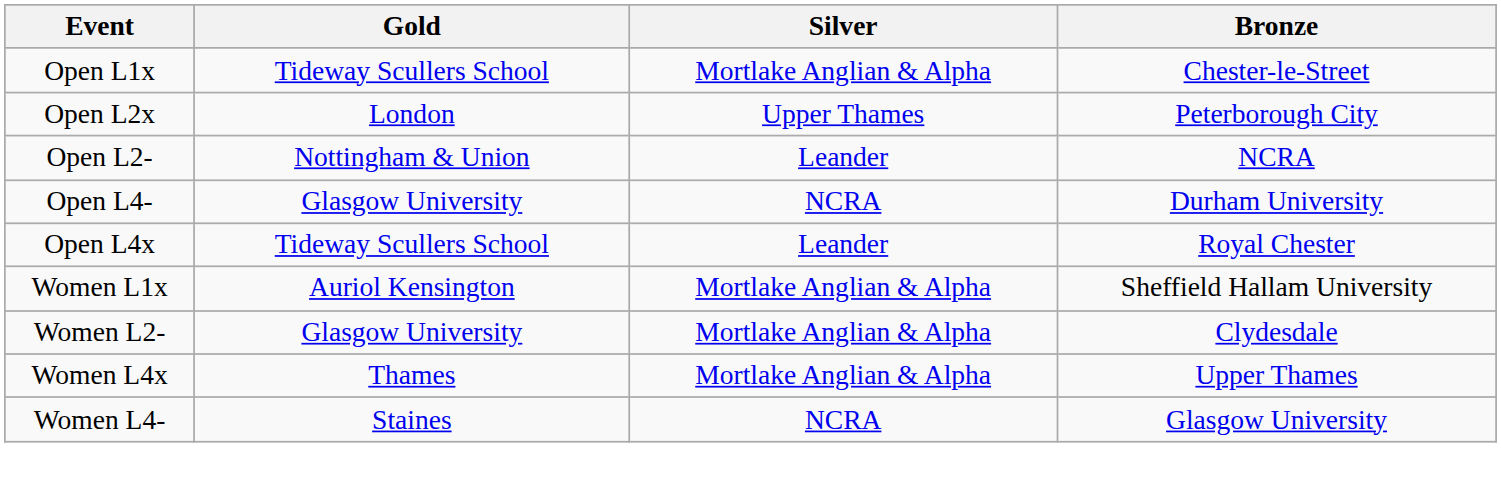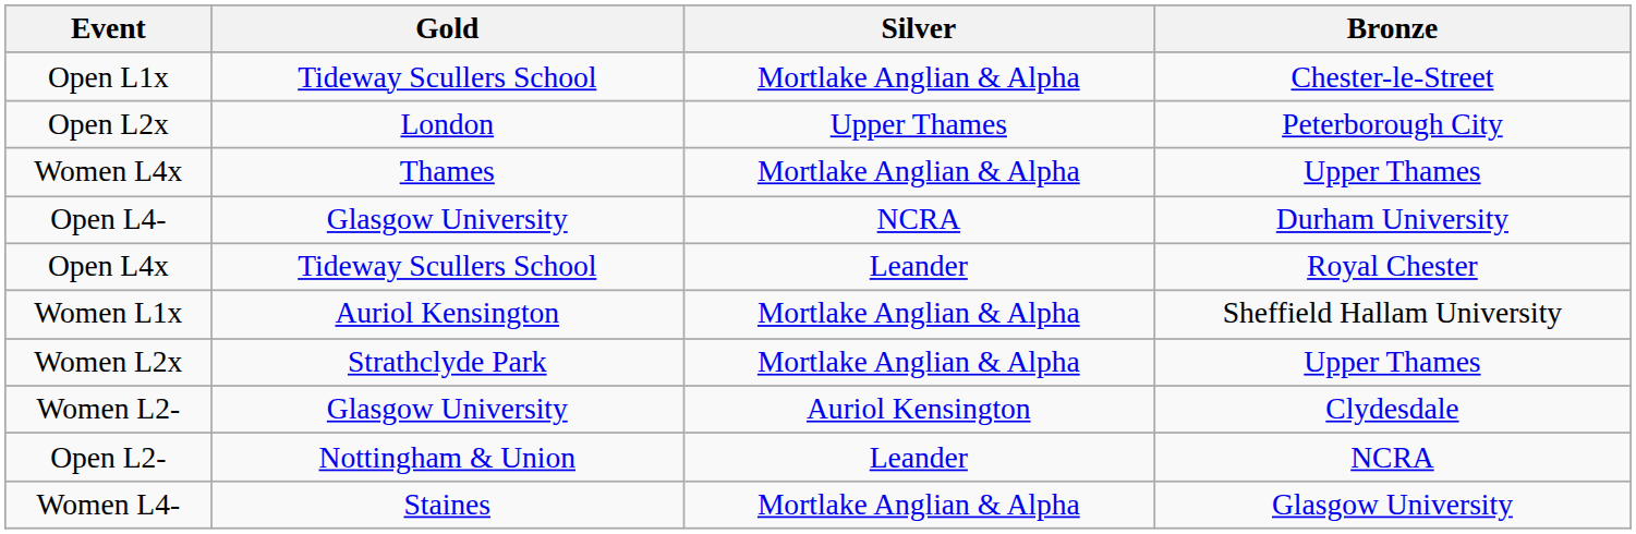 <table class="wikitable" style="text-align:center">
 <tr>
 <th width=120>Event</th>
 <th width=300>Gold</th>
 <th width=300>Silver</th>
 <th width=300>Bronze</th>
 </tr>
 <tr>
 <td>Open L1x</td>
 <td><a href='#'>Tideway Scullers School</a></td>
 <td><a href='#'>Mortlake Anglian & Alpha</a></td>
 <td><a href='#'>Chester-le-Street</a></td>
 </tr>
 <tr>
 <td>Open L2x</td>
 <td><a href='#'>London</a></td>
 <td><a href='#'>Upper Thames</a></td>
 <td><a href='#'>Peterborough City</a></td>
 </tr>
 <tr>
-<td>Open L2-</td>
-<td><a href='#'>Nottingham & Union</a></td>
-<td><a href='#'>Leander</a></td>
-<td><a href='#'>NCRA</a></td>
+<td>Women L4x</td>
+<td><a href='#'>Thames</a></td>
+<td><a href='#'>Mortlake Anglian & Alpha</a></td>
+<td><a href='#'>Upper Thames</a></td>
 </tr>
 <tr>
 <td>Open L4-</td>
 <td><a href='#'>Glasgow University</a></td>
 <td><a href='#'>NCRA</a></td>
 <td><a href='#'>Durham University</a></td>
 </tr>
 <tr>
 <td>Open L4x</td>
 <td><a href='#'>Tideway Scullers School</a></td>
 <td><a href='#'>Leander</a></td>
 <td><a href='#'>Royal Chester</a></td>
 </tr>
 <tr>
 <td>Women L1x</td>
 <td><a href='#'>Auriol Kensington</a></td>
 <td><a href='#'>Mortlake Anglian & Alpha</a></td>
 <td>Sheffield Hallam University</td>
 </tr>
 <tr>
-<td>Women L2-</td>
-<td><a href='#'>Glasgow University</a></td>
-<td><a href='#'>Mortlake Anglian & Alpha</a></td>
-<td><a href='#'>Clydesdale</a></td>
-</tr>
-<tr>
-<td>Women L4x</td>
-<td><a href='#'>Thames</a></td>
+<td>Women L2x</td>
+<td><a href='#'>Strathclyde Park</a></td>
 <td><a href='#'>Mortlake Anglian & Alpha</a></td>
 <td><a href='#'>Upper Thames</a></td>
 </tr>
 <tr>
+<td>Women L2-</td>
+<td><a href='#'>Glasgow University</a></td>
+<td><a href='#'>Auriol Kensington</a></td>
+<td><a href='#'>Clydesdale</a></td>
+</tr>
+<tr>
+<td>Open L2-</td>
+<td><a href='#'>Nottingham & Union</a></td>
+<td><a href='#'>Leander</a></td>
+<td><a href='#'>NCRA</a></td>
+</tr>
+<tr>
 <td>Women L4-</td>
 <td><a href='#'>Staines</a></td>
-<td><a href='#'>NCRA</a></td>
+<td><a href='#'>Mortlake Anglian & Alpha</a></td>
 <td><a href='#'>Glasgow University</a></td>
 </tr>
 </table>
